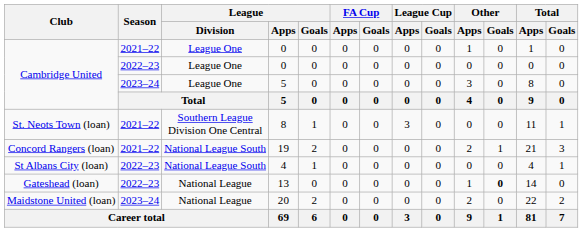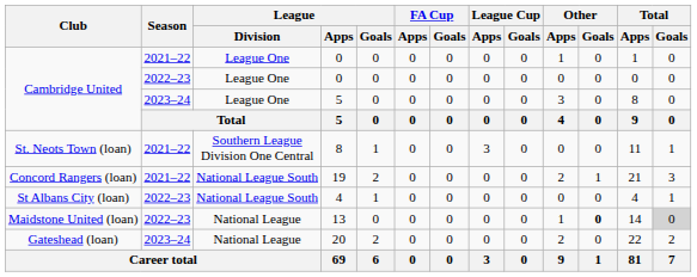 <table class="wikitable" style="text-align:center">
 <tr>
 <th rowspan="2">Club</th>
 <th rowspan="2">Season</th>
 <th colspan="3">League</th>
 <th colspan="2"><a href='#'>FA Cup</a></th>
 <th colspan="2">League Cup</th>
 <th colspan="2">Other</th>
 <th colspan="2">Total</th>
 </tr>
 <tr>
 <th>Division</th>
 <th>Apps</th>
 <th>Goals</th>
 <th>Apps</th>
 <th>Goals</th>
 <th>Apps</th>
 <th>Goals</th>
 <th>Apps</th>
 <th>Goals</th>
 <th>Apps</th>
 <th>Goals</th>
 </tr>
 <tr>
 <td rowspan="4"><a href='#'>Cambridge United</a></td>
 <td><a href='#'>2021–22</a></td>
 <td><a href='#'>League One</a></td>
 <td>0</td>
 <td>0</td>
 <td>0</td>
 <td>0</td>
 <td>0</td>
 <td>0</td>
 <td>1</td>
 <td>0</td>
 <td>1</td>
 <td>0</td>
 </tr>
 <tr>
 <td><a href='#'>2022–23</a></td>
 <td>League One</td>
 <td>0</td>
 <td>0</td>
 <td>0</td>
 <td>0</td>
 <td>0</td>
 <td>0</td>
 <td>0</td>
 <td>0</td>
 <td>0</td>
 <td>0</td>
 </tr>
 <tr>
 <td><a href='#'>2023–24</a></td>
 <td>League One</td>
 <td>5</td>
 <td>0</td>
 <td>0</td>
 <td>0</td>
 <td>0</td>
 <td>0</td>
 <td>3</td>
 <td>0</td>
 <td>8</td>
 <td>0</td>
 </tr>
 <tr>
 <th colspan="2">Total</th>
 <th>5</th>
 <th>0</th>
 <th>0</th>
 <th>0</th>
 <th>0</th>
 <th>0</th>
 <th>4</th>
 <th>0</th>
 <th>9</th>
 <th>0</th>
 </tr>
 <tr>
 <td><a href='#'>St. Neots Town</a> (loan)</td>
 <td><a href='#'>2021–22</a></td>
 <td><a href='#'>Southern League</a><br>Division One Central</td>
 <td>8</td>
 <td>1</td>
 <td>0</td>
 <td>0</td>
 <td>3</td>
 <td>0</td>
 <td>0</td>
 <td>0</td>
 <td>11</td>
 <td>1</td>
 </tr>
 <tr>
 <td><a href='#'>Concord Rangers</a> (loan)</td>
 <td><a href='#'>2021–22</a></td>
 <td><a href='#'>National League South</a></td>
 <td>19</td>
 <td>2</td>
 <td>0</td>
 <td>0</td>
 <td>0</td>
 <td>0</td>
 <td>2</td>
 <td>1</td>
 <td>21</td>
 <td>3</td>
 </tr>
 <tr>
 <td><a href='#'>St Albans City</a> (loan)</td>
 <td><a href='#'>2022–23</a></td>
 <td><a href='#'>National League South</a></td>
 <td>4</td>
 <td>1</td>
 <td>0</td>
 <td>0</td>
 <td>0</td>
 <td>0</td>
 <td>0</td>
 <td>0</td>
 <td>4</td>
 <td>1</td>
 </tr>
 <tr>
-<td><a href='#'>Gateshead</a> (loan)</td>
+<td><a href='#'>Maidstone United</a> (loan)</td>
 <td><a href='#'>2022–23</a></td>
 <td>National League</td>
 <td>13</td>
 <td>0</td>
 <td>0</td>
 <td>0</td>
 <td>0</td>
 <td>0</td>
 <td>1</td>
 <td><strong>0</strong></td>
 <td>14</td>
-<td>0</td>
+<td style="background: lightgrey;">0</td>
 </tr>
 <tr>
-<td><a href='#'>Maidstone United</a> (loan)</td>
+<td><a href='#'>Gateshead</a> (loan)</td>
 <td><a href='#'>2023–24</a></td>
 <td>National League</td>
 <td>20</td>
 <td>2</td>
 <td>0</td>
 <td>0</td>
 <td>0</td>
 <td>0</td>
 <td>2</td>
 <td>0</td>
 <td>22</td>
 <td>2</td>
 </tr>
 <tr>
 <th colspan="3">Career total</th>
 <th>69</th>
 <th>6</th>
 <th>0</th>
 <th>0</th>
 <th>3</th>
 <th>0</th>
 <th>9</th>
 <th>1</th>
 <th>81</th>
 <th>7</th>
 </tr>
 </table>
